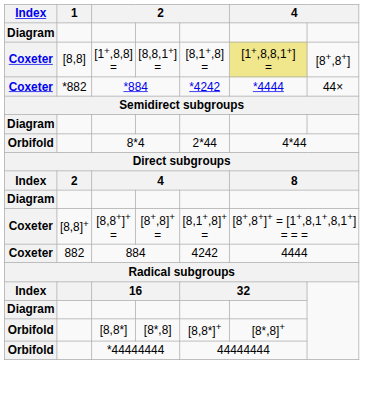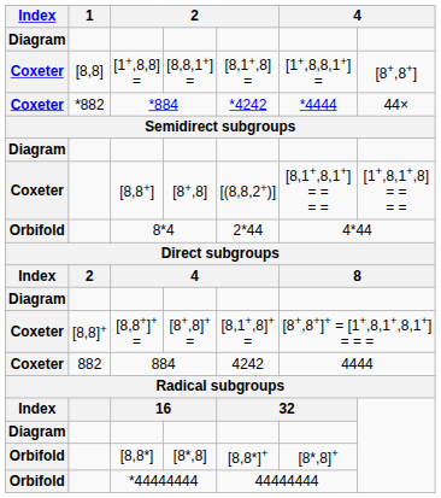 <table class=wikitable>
 <tr align=center>
 <th><a href='#'>Index</a></th>
 <th>1</th>
 <th colspan=3>2</th>
 <th colspan=2>4</th>
 </tr>
 <tr align=center>
 <th>Diagram</th>
 <td></td>
 <td></td>
 <td></td>
 <td></td>
 <td></td>
 <td></td>
 </tr>
 <tr align=center>
 <th><a href='#'>Coxeter</a></th>
 <td>[8,8]<br></td>
 <td>[1<sup>+</sup>,8,8]<br> = </td>
 <td>[8,8,1<sup>+</sup>]<br> = </td>
 <td>[8,1<sup>+</sup>,8]<br> = </td>
-<td style="background: khaki;">[1<sup>+</sup>,8,8,1<sup>+</sup>]<br> = </td>
+<td>[1<sup>+</sup>,8,8,1<sup>+</sup>]<br> = </td>
 <td>[8<sup>+</sup>,8<sup>+</sup>]<br></td>
 </tr>
 <tr align=center>
 <th><a href='#'>Coxeter</a></th>
 <td>*882</td>
 <td colspan=2><a href='#'>*884</a></td>
 <td><a href='#'>*4242</a></td>
 <td><a href='#'>*4444</a></td>
 <td>44×</td>
 </tr>
 <tr>
 <th colspan=7>Semidirect subgroups</th>
 </tr>
 <tr align=center>
 <th>Diagram</th>
 <td></td>
 <td></td>
 <td></td>
 <td></td>
 <td></td>
 <td></td>
+</tr>
+<tr align=center>
+<th>Coxeter</th>
+<td></td>
+<td>[8,8<sup>+</sup>]<br></td>
+<td>[8<sup>+</sup>,8]<br></td>
+<td>[(8,8,2<sup>+</sup>)]<br></td>
+<td>[8,1<sup>+</sup>,8,1<sup>+</sup>]<br> =  = <br> =  = </td>
+<td>[1<sup>+</sup>,8,1<sup>+</sup>,8]<br> =  = <br> =  = </td>
 </tr>
 <tr align=center>
 <th>Orbifold</th>
 <td></td>
 <td colspan=2>8*4</td>
 <td>2*44</td>
 <td colspan=2>4*44</td>
 </tr>
 <tr>
 <th colspan=7>Direct subgroups</th>
 </tr>
 <tr align=center>
 <th>Index</th>
 <th>2</th>
 <th colspan=3>4</th>
 <th colspan=2>8</th>
 </tr>
 <tr align=center>
 <th>Diagram</th>
 <td></td>
 <td></td>
 <td></td>
 <td></td>
 <td colspan=2></td>
 </tr>
 <tr align=center>
 <th>Coxeter</th>
 <td>[8,8]<sup>+</sup><br></td>
 <td>[8,8<sup>+</sup>]<sup>+</sup><br> = </td>
 <td>[8<sup>+</sup>,8]<sup>+</sup><br> = </td>
 <td>[8,1<sup>+</sup>,8]<sup>+</sup><br> = </td>
 <td colspan=2>[8<sup>+</sup>,8<sup>+</sup>]<sup>+</sup> = [1<sup>+</sup>,8,1<sup>+</sup>,8,1<sup>+</sup>]<br> =  =  = </td>
 </tr>
 <tr align=center>
 <th>Coxeter</th>
 <td>882</td>
 <td colspan=2>884</td>
 <td>4242</td>
 <td colspan=2>4444</td>
 </tr>
 <tr align=center>
 <th colspan=7>Radical subgroups</th>
 </tr>
 <tr align=center>
 <th>Index</th>
 <th></th>
 <th colspan=2>16</th>
 <th colspan=2>32</th>
 </tr>
 <tr align=center>
 <th>Diagram</th>
 <td></td>
 <td></td>
 <td></td>
 <td></td>
 <td></td>
 </tr>
 <tr align=center>
 <th>Orbifold</th>
 <td></td>
 <td>[8,8*]<br></td>
 <td>[8*,8]<br></td>
 <td>[8,8*]<sup>+</sup><br></td>
 <td>[8*,8]<sup>+</sup><br></td>
 </tr>
 <tr align=center>
 <th>Orbifold</th>
 <td></td>
 <td colspan=2>*44444444</td>
 <td colspan=2>44444444</td>
 </tr>
 </table>
